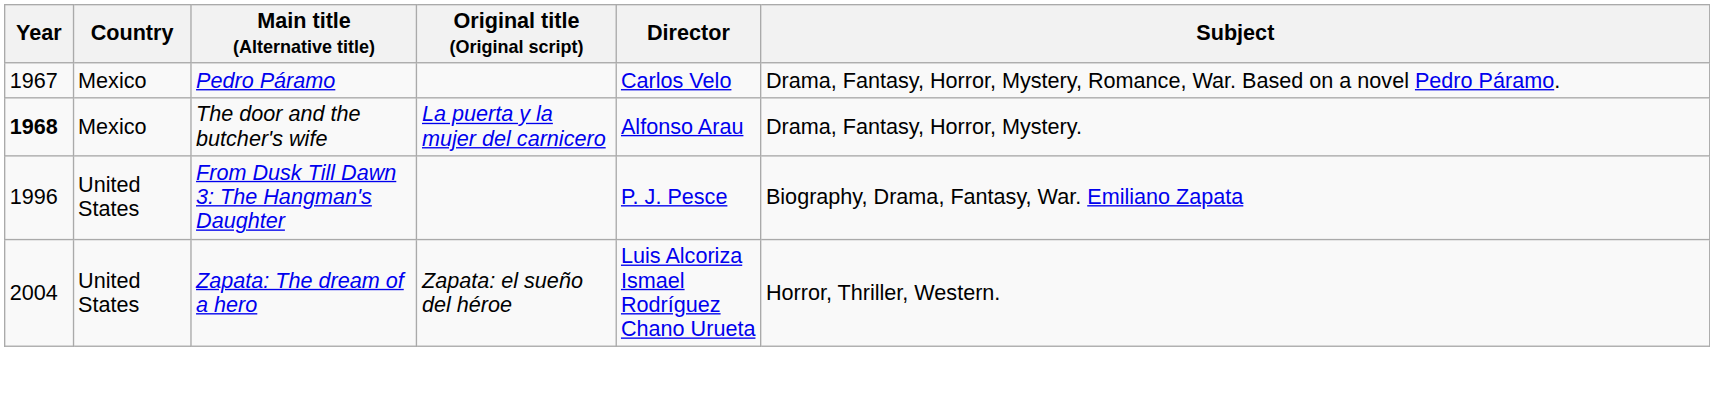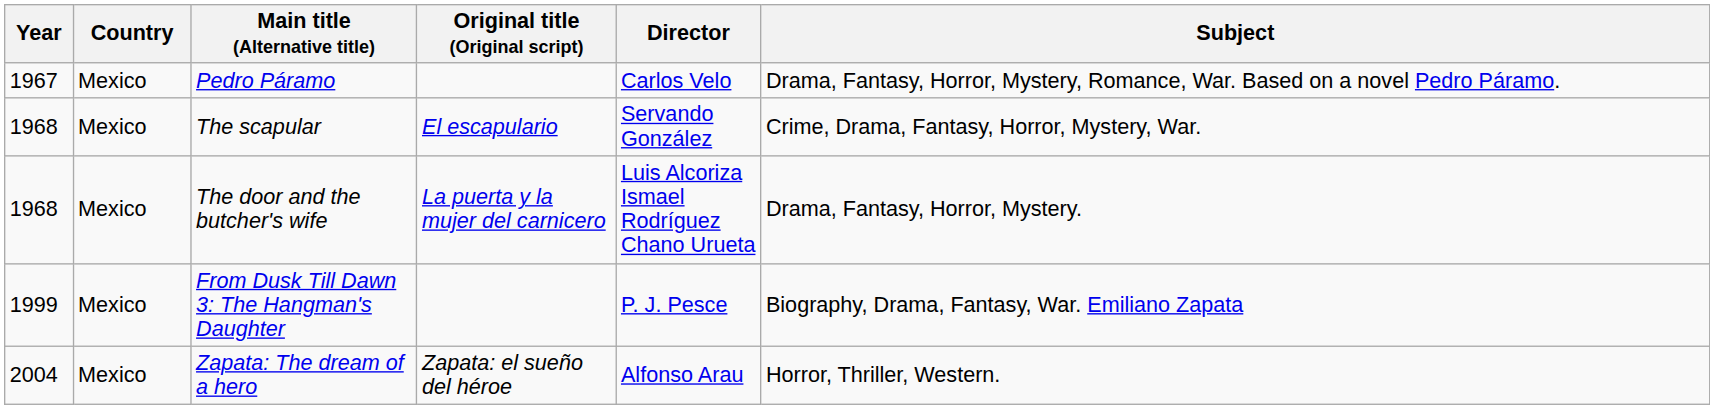 <table class="wikitable sortable" style="width:100%;">
 <tr>
 <th>Year</th>
 <th width= 80>Country</th>
 <th class="unsortable" style="width:160px;">Main title<br><small>(Alternative title)</small></th>
 <th class="unsortable" style="width:140px;">Original title<br><small>(Original script)</small></th>
 <th width=100>Director</th>
 <th class="unsortable">Subject</th>
 </tr>
 <tr>
 <td>1967</td>
 <td>Mexico</td>
 <td><em><a href='#'>Pedro Páramo</a></em></td>
 <td></td>
 <td><a href='#'>Carlos Velo</a></td>
 <td>Drama, Fantasy, Horror, Mystery, Romance, War. Based on a novel <a href='#'>Pedro Páramo</a>.</td>
 </tr>
 <tr>
-<td><strong>1968</strong></td>
+<td>1968</td>
+<td>Mexico</td>
+<td><em>The scapular</em></td>
+<td><em><a href='#'>El escapulario</a></em></td>
+<td><a href='#'>Servando González</a></td>
+<td>Crime, Drama, Fantasy, Horror, Mystery, War.</td>
+</tr>
+<tr>
+<td>1968</td>
 <td>Mexico</td>
 <td><em>The door and the butcher's wife</em></td>
 <td><em><a href='#'>La puerta y la mujer del carnicero</a></em></td>
-<td><a href='#'>Alfonso Arau</a></td>
+<td><a href='#'>Luis Alcoriza</a><br><a href='#'>Ismael Rodríguez</a><br><a href='#'>Chano Urueta</a></td>
 <td>Drama, Fantasy, Horror, Mystery.</td>
 </tr>
 <tr>
-<td>1996</td>
-<td>United States</td>
+<td>1999</td>
+<td>Mexico</td>
 <td><em><a href='#'>From Dusk Till Dawn 3: The Hangman's Daughter</a></em></td>
 <td></td>
 <td><a href='#'>P. J. Pesce</a></td>
 <td>Biography, Drama, Fantasy, War. <a href='#'>Emiliano Zapata</a></td>
 </tr>
 <tr>
 <td>2004</td>
-<td>United States</td>
+<td>Mexico</td>
 <td><em><a href='#'>Zapata: The dream of a hero</a></em></td>
 <td><em>Zapata: el sueño del héroe</em></td>
-<td><a href='#'>Luis Alcoriza</a><br><a href='#'>Ismael Rodríguez</a><br><a href='#'>Chano Urueta</a></td>
+<td><a href='#'>Alfonso Arau</a></td>
 <td>Horror, Thriller, Western.</td>
 </tr>
 </table>
